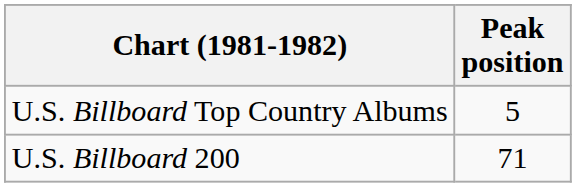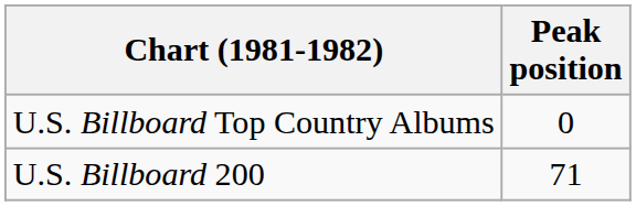 <table class="wikitable">
 <tr>
 <th>Chart (1981-1982)</th>
 <th>Peak<br>position</th>
 </tr>
 <tr>
 <td>U.S. <em>Billboard</em> Top Country Albums</td>
-<td align="center">5</td>
+<td align="center">0</td>
 </tr>
 <tr>
 <td>U.S. <em>Billboard</em> 200</td>
 <td align="center">71</td>
 </tr>
 </table>
